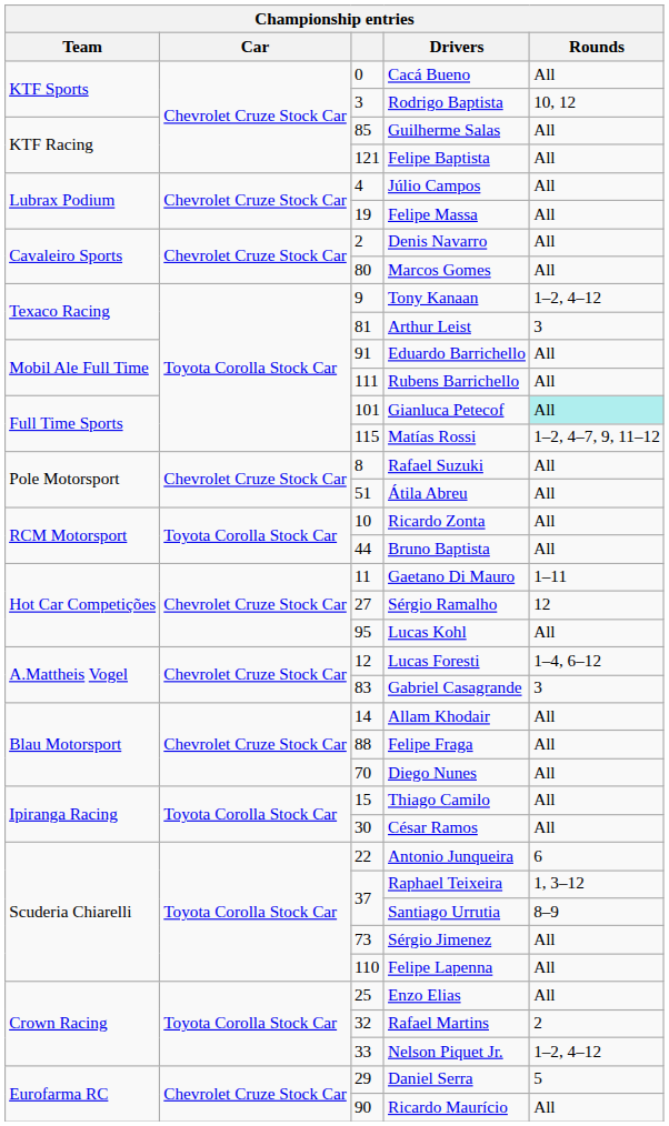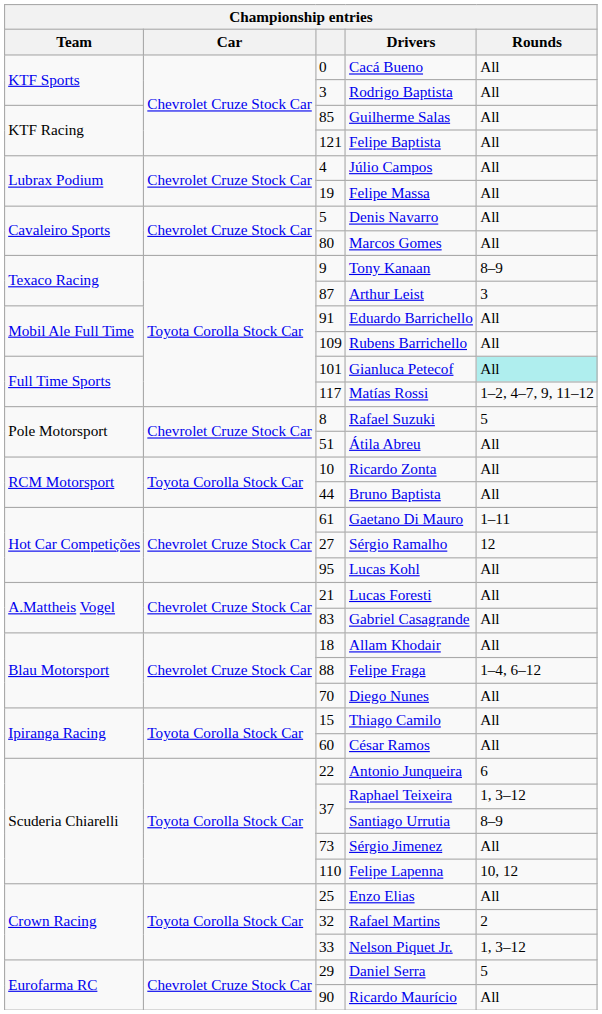 <table class="wikitable" style="font-size: 85%">
 <tr>
 <th colspan="5">Championship entries</th>
 </tr>
 <tr>
 <th>Team</th>
 <th>Car</th>
 <th></th>
 <th>Drivers</th>
 <th>Rounds</th>
 </tr>
 <tr>
 <td rowspan=2><a href='#'>KTF Sports</a></td>
 <td rowspan=4><a href='#'>Chevrolet Cruze Stock Car</a></td>
 <td>0</td>
 <td> <a href='#'>Cacá Bueno</a></td>
 <td>All</td>
 </tr>
 <tr>
 <td>3</td>
 <td> <a href='#'>Rodrigo Baptista</a></td>
-<td>10, 12</td>
+<td>All</td>
 </tr>
 <tr>
 <td rowspan=2>KTF Racing</td>
 <td>85</td>
 <td> <a href='#'>Guilherme Salas</a></td>
 <td>All</td>
 </tr>
 <tr>
 <td>121</td>
 <td> <a href='#'>Felipe Baptista</a></td>
 <td>All</td>
 </tr>
 <tr>
 <td rowspan=2><a href='#'>Lubrax Podium</a></td>
 <td rowspan=2><a href='#'>Chevrolet Cruze Stock Car</a></td>
 <td>4</td>
 <td> <a href='#'>Júlio Campos</a></td>
 <td>All</td>
 </tr>
 <tr>
 <td>19</td>
 <td> <a href='#'>Felipe Massa</a></td>
 <td>All</td>
 </tr>
 <tr>
 <td rowspan=2><a href='#'>Cavaleiro Sports</a></td>
 <td rowspan=2><a href='#'>Chevrolet Cruze Stock Car</a></td>
-<td>2</td>
+<td>5</td>
 <td> <a href='#'>Denis Navarro</a></td>
 <td>All</td>
 </tr>
 <tr>
 <td>80</td>
 <td> <a href='#'>Marcos Gomes</a></td>
 <td>All</td>
 </tr>
 <tr>
 <td rowspan="2"><a href='#'>Texaco Racing</a></td>
 <td rowspan="6"><a href='#'>Toyota Corolla Stock Car</a></td>
 <td>9</td>
 <td> <a href='#'>Tony Kanaan</a></td>
-<td>1–2, 4–12</td>
+<td>8–9</td>
 </tr>
 <tr>
-<td>81</td>
+<td>87</td>
 <td> <a href='#'>Arthur Leist</a></td>
 <td>3</td>
 </tr>
 <tr>
 <td rowspan="2"><a href='#'>Mobil Ale Full Time</a></td>
 <td>91</td>
 <td> <a href='#'>Eduardo Barrichello</a></td>
 <td>All</td>
 </tr>
 <tr>
-<td>111</td>
+<td>109</td>
 <td> <a href='#'>Rubens Barrichello</a></td>
 <td>All</td>
 </tr>
 <tr>
 <td rowspan=2><a href='#'>Full Time Sports</a></td>
 <td>101</td>
 <td> <a href='#'>Gianluca Petecof</a></td>
 <td style="background: paleturquoise;">All</td>
 </tr>
 <tr>
-<td>115</td>
+<td>117</td>
 <td> <a href='#'>Matías Rossi</a></td>
 <td>1–2, 4–7, 9, 11–12</td>
 </tr>
 <tr>
 <td rowspan=2>Pole Motorsport</td>
 <td rowspan=2><a href='#'>Chevrolet Cruze Stock Car</a></td>
 <td>8</td>
 <td> <a href='#'>Rafael Suzuki</a></td>
-<td>All</td>
+<td>5</td>
 </tr>
 <tr>
 <td>51</td>
 <td> <a href='#'>Átila Abreu</a></td>
 <td>All</td>
 </tr>
 <tr>
 <td rowspan=2><a href='#'>RCM Motorsport</a></td>
 <td rowspan="2"><a href='#'>Toyota Corolla Stock Car</a></td>
 <td>10</td>
 <td> <a href='#'>Ricardo Zonta</a></td>
 <td>All</td>
 </tr>
 <tr>
 <td>44</td>
 <td> <a href='#'>Bruno Baptista</a></td>
 <td>All</td>
 </tr>
 <tr>
 <td rowspan="3"><a href='#'>Hot Car Competições</a></td>
 <td rowspan="3"><a href='#'>Chevrolet Cruze Stock Car</a></td>
-<td>11</td>
+<td>61</td>
 <td> <a href='#'>Gaetano Di Mauro</a></td>
 <td>1–11</td>
 </tr>
 <tr>
 <td>27</td>
 <td> <a href='#'>Sérgio Ramalho</a></td>
 <td>12</td>
 </tr>
 <tr>
 <td>95</td>
 <td> <a href='#'>Lucas Kohl</a></td>
 <td>All</td>
 </tr>
 <tr>
 <td rowspan="2"><a href='#'>A.Mattheis</a> <a href='#'>Vogel</a></td>
 <td rowspan="2"><a href='#'>Chevrolet Cruze Stock Car</a></td>
-<td>12</td>
+<td>21</td>
 <td> <a href='#'>Lucas Foresti</a></td>
-<td>1–4, 6–12</td>
+<td>All</td>
 </tr>
 <tr>
 <td>83</td>
 <td> <a href='#'>Gabriel Casagrande</a></td>
-<td>3</td>
+<td>All</td>
 </tr>
 <tr>
 <td rowspan="3"><a href='#'>Blau Motorsport</a></td>
 <td rowspan="3"><a href='#'>Chevrolet Cruze Stock Car</a></td>
-<td>14</td>
+<td>18</td>
 <td> <a href='#'>Allam Khodair</a></td>
 <td>All</td>
 </tr>
 <tr>
 <td>88</td>
 <td> <a href='#'>Felipe Fraga</a></td>
-<td>All</td>
+<td>1–4, 6–12</td>
 </tr>
 <tr>
 <td>70</td>
 <td> <a href='#'>Diego Nunes</a></td>
 <td>All</td>
 </tr>
 <tr>
 <td rowspan=2><a href='#'>Ipiranga Racing</a></td>
 <td rowspan="2"><a href='#'>Toyota Corolla Stock Car</a></td>
 <td>15</td>
 <td> <a href='#'>Thiago Camilo</a></td>
 <td>All</td>
 </tr>
 <tr>
-<td>30</td>
+<td>60</td>
 <td> <a href='#'>César Ramos</a></td>
 <td>All</td>
 </tr>
 <tr>
 <td rowspan="5">Scuderia Chiarelli</td>
 <td rowspan="5"><a href='#'>Toyota Corolla Stock Car</a></td>
 <td>22</td>
 <td> <a href='#'>Antonio Junqueira</a></td>
 <td>6</td>
 </tr>
 <tr>
 <td rowspan=2>37</td>
 <td> <a href='#'>Raphael Teixeira</a></td>
 <td>1, 3–12</td>
 </tr>
 <tr>
 <td> <a href='#'>Santiago Urrutia</a></td>
 <td>8–9</td>
 </tr>
 <tr>
 <td>73</td>
 <td> <a href='#'>Sérgio Jimenez</a></td>
 <td>All</td>
 </tr>
 <tr>
 <td>110</td>
 <td> <a href='#'>Felipe Lapenna</a></td>
-<td>All</td>
+<td>10, 12</td>
 </tr>
 <tr>
 <td rowspan=3><a href='#'>Crown Racing</a></td>
 <td rowspan="3"><a href='#'>Toyota Corolla Stock Car</a></td>
 <td>25</td>
 <td> <a href='#'>Enzo Elias</a></td>
 <td>All</td>
 </tr>
 <tr>
 <td>32</td>
 <td> <a href='#'>Rafael Martins</a></td>
 <td>2</td>
 </tr>
 <tr>
 <td>33</td>
 <td> <a href='#'>Nelson Piquet Jr.</a></td>
-<td>1–2, 4–12</td>
+<td>1, 3–12</td>
 </tr>
 <tr>
 <td rowspan=2><a href='#'>Eurofarma RC</a></td>
 <td rowspan=2><a href='#'>Chevrolet Cruze Stock Car</a></td>
 <td>29</td>
 <td> <a href='#'>Daniel Serra</a></td>
 <td>5</td>
 </tr>
 <tr>
 <td>90</td>
 <td> <a href='#'>Ricardo Maurício</a></td>
 <td>All</td>
 </tr>
 <tr>
 </tr>
 </table>
